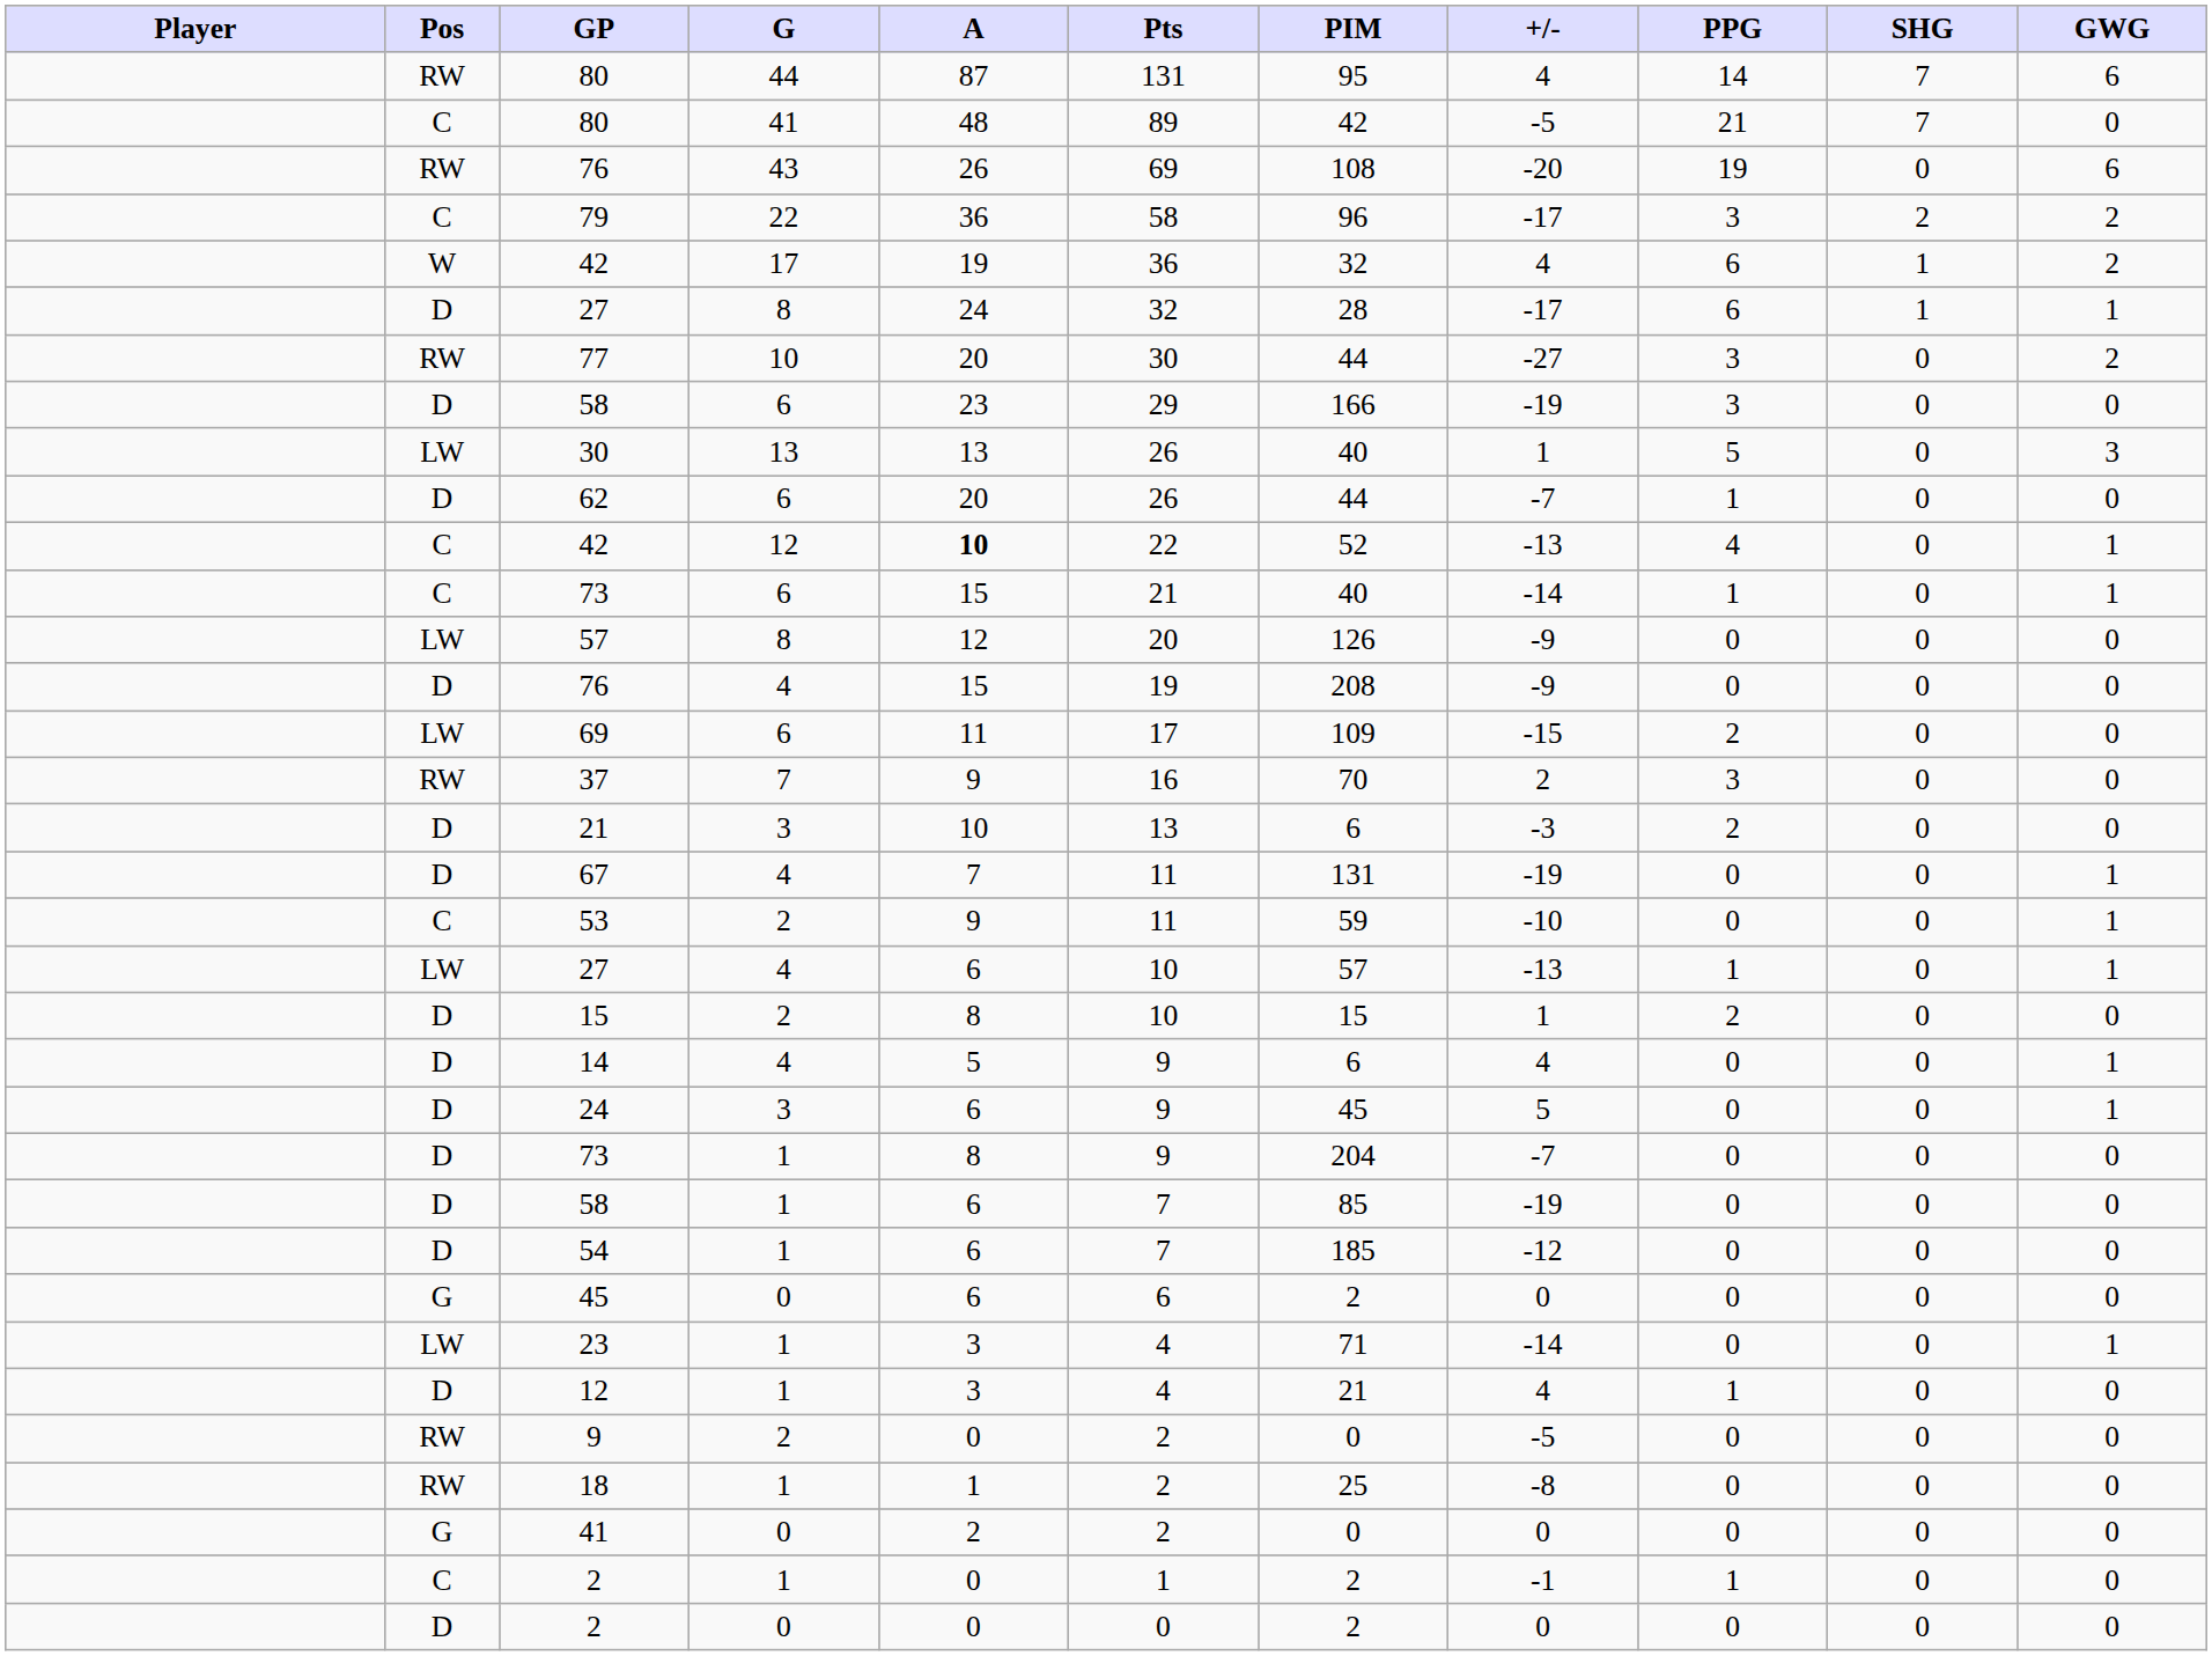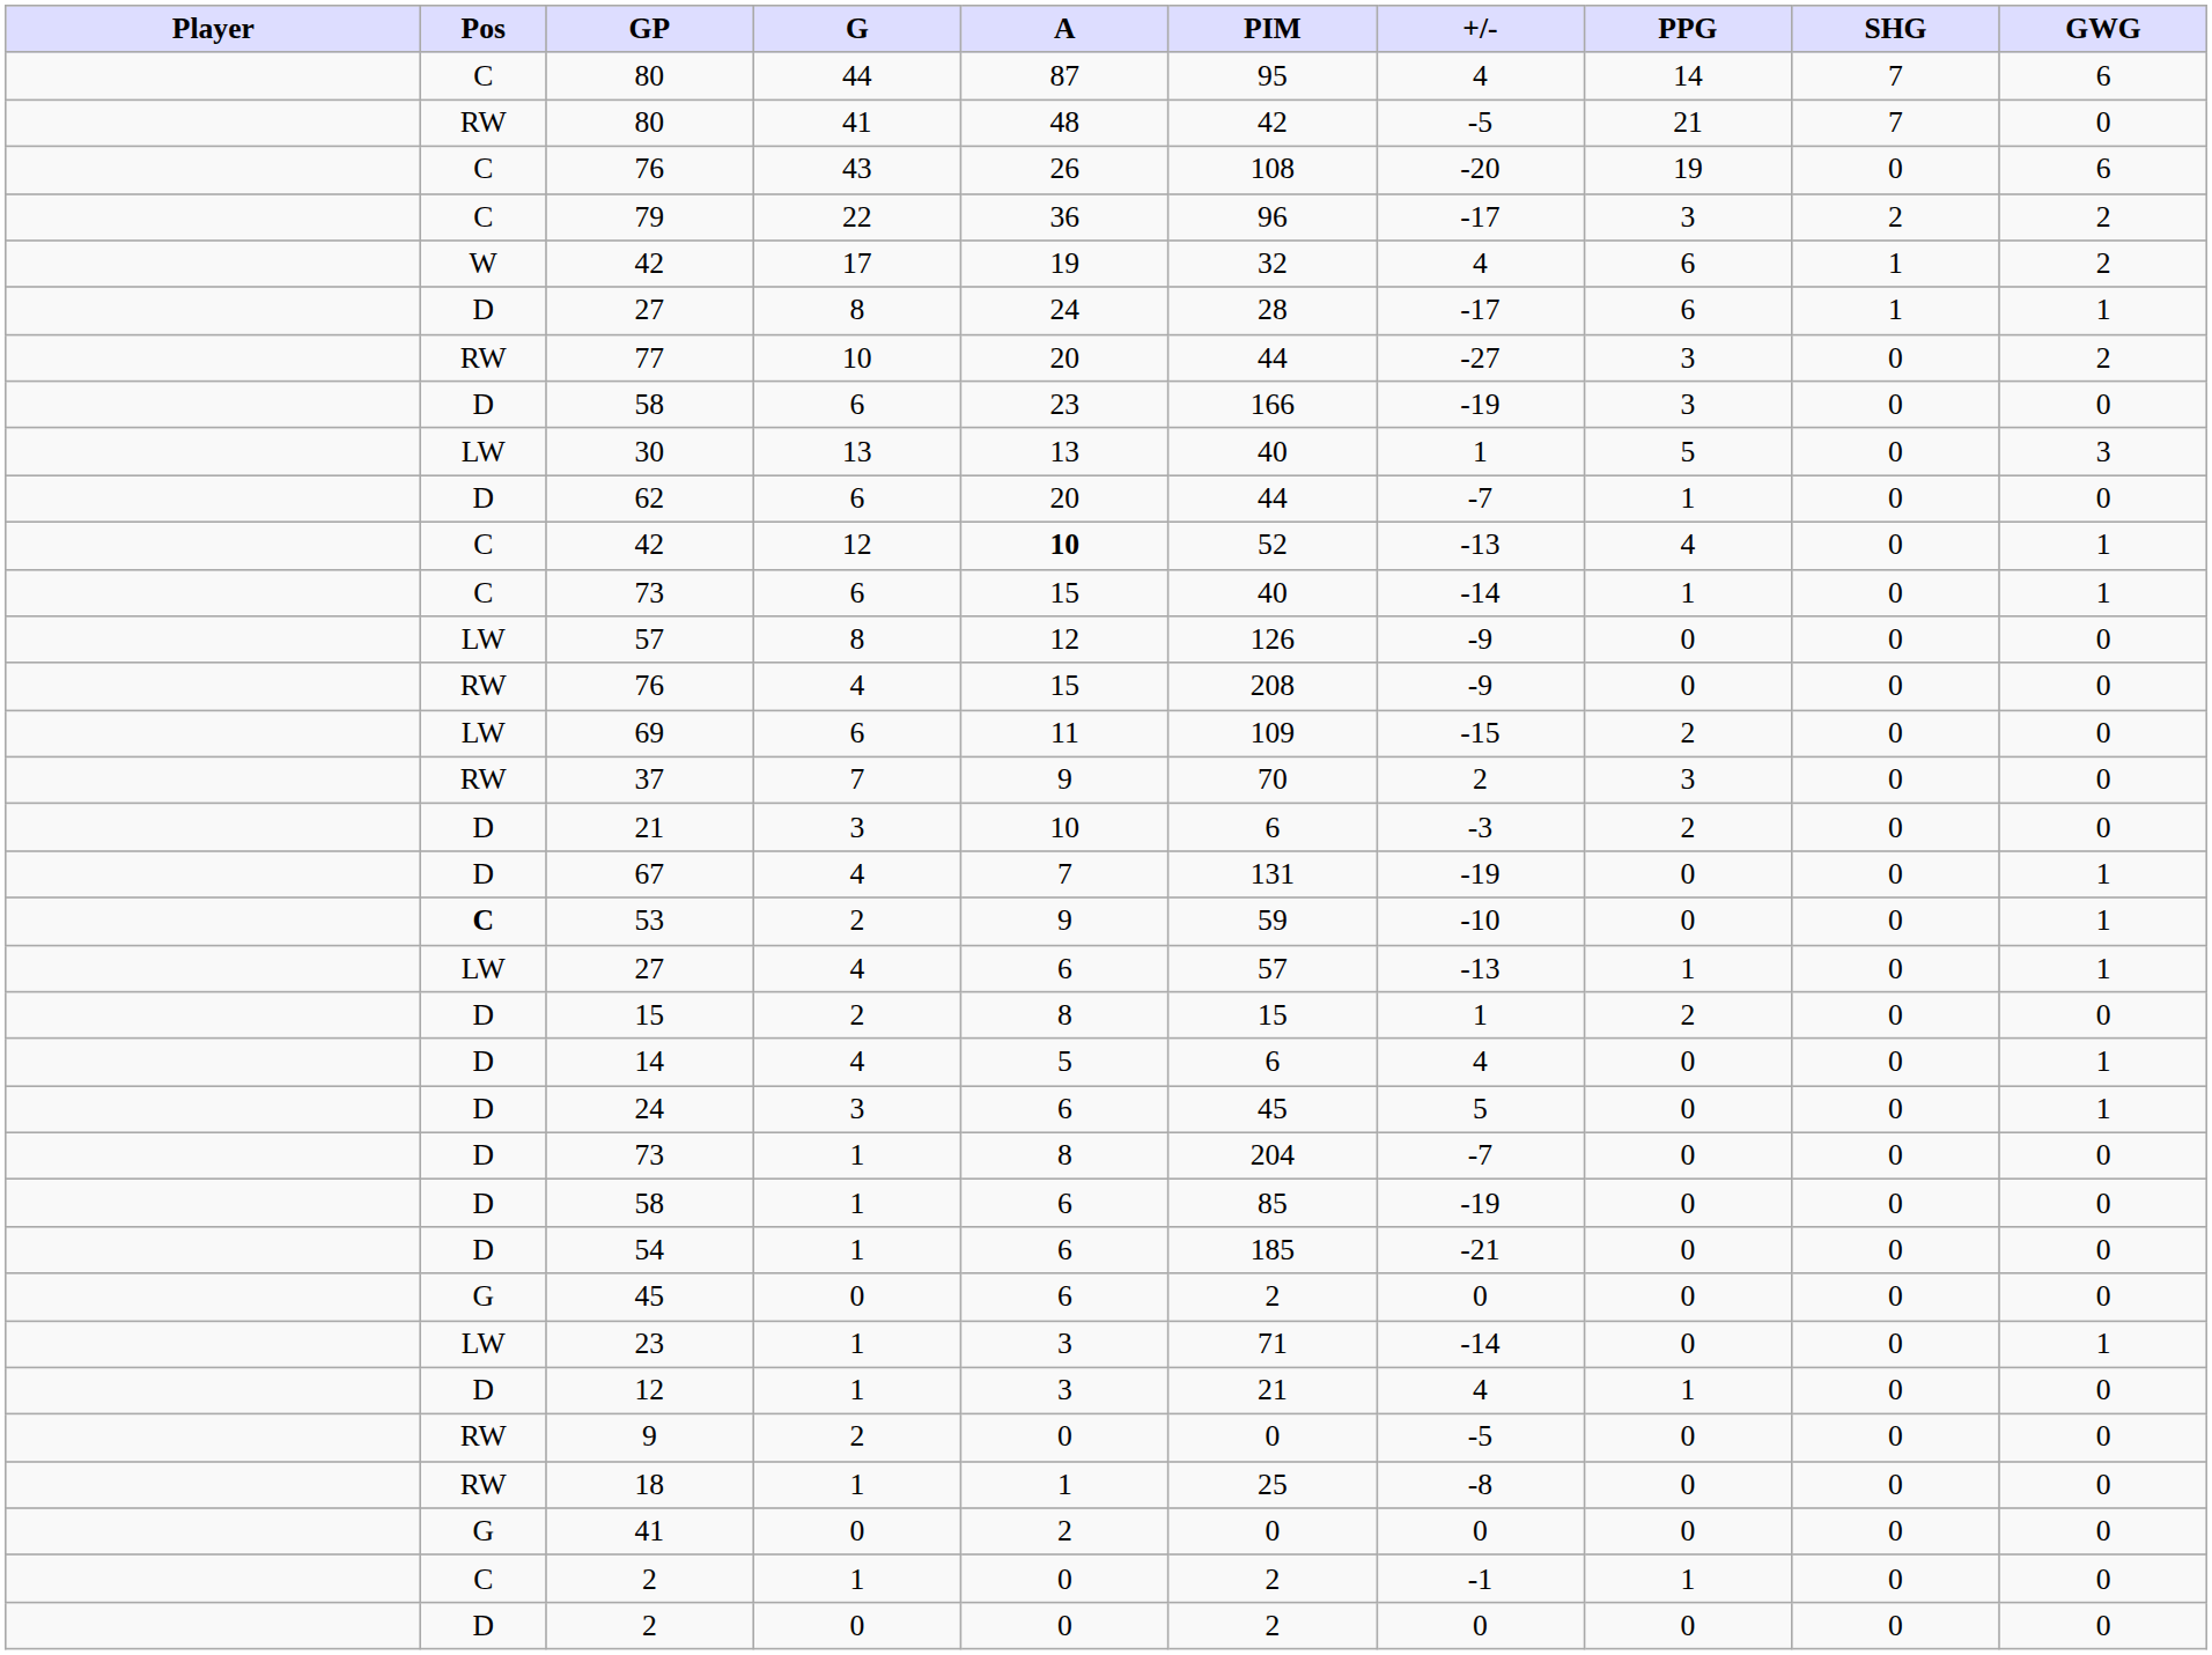 <table style="width:60%;" class="wikitable sortable">
 <tr style="text-align:center;">
 <th style="background:#ddf; width:10%;">Player</th>
 <th style="background:#ddf; width:3%;" title="Position">Pos</th>
 <th style="background:#ddf; width:5%;" title="Games played">GP</th>
 <th style="background:#ddf; width:5%;" title="Goals">G</th>
 <th style="background:#ddf; width:5%;" title="Assists">A</th>
-<th style="background:#ddf; width:5%;" title="Points">Pts</th>
 <th style="background:#ddf; width:5%;" title="Penalties in Minutes">PIM</th>
 <th style="background:#ddf; width:5%;" title="Plus/minus">+/-</th>
 <th style="background:#ddf; width:5%;" title="Power play goals">PPG</th>
 <th style="background:#ddf; width:5%;" title="Short-handed goals">SHG</th>
 <th style="background:#ddf; width:5%;" title="Game-winning goals">GWG</th>
 </tr>
 <tr style="text-align:center;">
 <td style="text-align:right;"></td>
-<td>RW</td>
+<td>C</td>
 <td>80</td>
 <td>44</td>
 <td>87</td>
-<td>131</td>
 <td>95</td>
 <td>4</td>
 <td>14</td>
 <td>7</td>
 <td>6</td>
 </tr>
 <tr style="text-align:center;">
 <td style="text-align:right;"></td>
-<td>C</td>
+<td>RW</td>
 <td>80</td>
 <td>41</td>
 <td>48</td>
-<td>89</td>
 <td>42</td>
 <td>-5</td>
 <td>21</td>
 <td>7</td>
 <td>0</td>
 </tr>
 <tr style="text-align:center;">
 <td style="text-align:right;"></td>
-<td>RW</td>
+<td>C</td>
 <td>76</td>
 <td>43</td>
 <td>26</td>
-<td>69</td>
 <td>108</td>
 <td>-20</td>
 <td>19</td>
 <td>0</td>
 <td>6</td>
 </tr>
 <tr style="text-align:center;">
 <td style="text-align:right;"></td>
 <td>C</td>
 <td>79</td>
 <td>22</td>
 <td>36</td>
-<td>58</td>
 <td>96</td>
 <td>-17</td>
 <td>3</td>
 <td>2</td>
 <td>2</td>
 </tr>
 <tr style="text-align:center;">
 <td style="text-align:right;"></td>
 <td>W</td>
 <td>42</td>
 <td>17</td>
 <td>19</td>
-<td>36</td>
 <td>32</td>
 <td>4</td>
 <td>6</td>
 <td>1</td>
 <td>2</td>
 </tr>
 <tr style="text-align:center;">
 <td style="text-align:right;"></td>
 <td>D</td>
 <td>27</td>
 <td>8</td>
 <td>24</td>
-<td>32</td>
 <td>28</td>
 <td>-17</td>
 <td>6</td>
 <td>1</td>
 <td>1</td>
 </tr>
 <tr style="text-align:center;">
 <td style="text-align:right;"></td>
 <td>RW</td>
 <td>77</td>
 <td>10</td>
 <td>20</td>
-<td>30</td>
 <td>44</td>
 <td>-27</td>
 <td>3</td>
 <td>0</td>
 <td>2</td>
 </tr>
 <tr style="text-align:center;">
 <td style="text-align:right;"></td>
 <td>D</td>
 <td>58</td>
 <td>6</td>
 <td>23</td>
-<td>29</td>
 <td>166</td>
 <td>-19</td>
 <td>3</td>
 <td>0</td>
 <td>0</td>
 </tr>
 <tr style="text-align:center;">
 <td style="text-align:right;"></td>
 <td>LW</td>
 <td>30</td>
 <td>13</td>
 <td>13</td>
-<td>26</td>
 <td>40</td>
 <td>1</td>
 <td>5</td>
 <td>0</td>
 <td>3</td>
 </tr>
 <tr style="text-align:center;">
 <td style="text-align:right;"></td>
 <td>D</td>
 <td>62</td>
 <td>6</td>
 <td>20</td>
-<td>26</td>
 <td>44</td>
 <td>-7</td>
 <td>1</td>
 <td>0</td>
 <td>0</td>
 </tr>
 <tr style="text-align:center;">
 <td style="text-align:right;"></td>
 <td>C</td>
 <td>42</td>
 <td>12</td>
 <td><strong>10</strong></td>
-<td>22</td>
 <td>52</td>
 <td>-13</td>
 <td>4</td>
 <td>0</td>
 <td>1</td>
 </tr>
 <tr style="text-align:center;">
 <td style="text-align:right;"></td>
 <td>C</td>
 <td>73</td>
 <td>6</td>
 <td>15</td>
-<td>21</td>
 <td>40</td>
 <td>-14</td>
 <td>1</td>
 <td>0</td>
 <td>1</td>
 </tr>
 <tr style="text-align:center;">
 <td style="text-align:right;"></td>
 <td>LW</td>
 <td>57</td>
 <td>8</td>
 <td>12</td>
-<td>20</td>
 <td>126</td>
 <td>-9</td>
 <td>0</td>
 <td>0</td>
 <td>0</td>
 </tr>
 <tr style="text-align:center;">
 <td style="text-align:right;"></td>
-<td>D</td>
+<td>RW</td>
 <td>76</td>
 <td>4</td>
 <td>15</td>
-<td>19</td>
 <td>208</td>
 <td>-9</td>
 <td>0</td>
 <td>0</td>
 <td>0</td>
 </tr>
 <tr style="text-align:center;">
 <td style="text-align:right;"></td>
 <td>LW</td>
 <td>69</td>
 <td>6</td>
 <td>11</td>
-<td>17</td>
 <td>109</td>
 <td>-15</td>
 <td>2</td>
 <td>0</td>
 <td>0</td>
 </tr>
 <tr style="text-align:center;">
 <td style="text-align:right;"></td>
 <td>RW</td>
 <td>37</td>
 <td>7</td>
 <td>9</td>
-<td>16</td>
 <td>70</td>
 <td>2</td>
 <td>3</td>
 <td>0</td>
 <td>0</td>
 </tr>
 <tr style="text-align:center;">
 <td style="text-align:right;"></td>
 <td>D</td>
 <td>21</td>
 <td>3</td>
 <td>10</td>
-<td>13</td>
 <td>6</td>
 <td>-3</td>
 <td>2</td>
 <td>0</td>
 <td>0</td>
 </tr>
 <tr style="text-align:center;">
 <td style="text-align:right;"></td>
 <td>D</td>
 <td>67</td>
 <td>4</td>
 <td>7</td>
-<td>11</td>
 <td>131</td>
 <td>-19</td>
 <td>0</td>
 <td>0</td>
 <td>1</td>
 </tr>
 <tr style="text-align:center;">
 <td style="text-align:right;"></td>
-<td>C</td>
+<td><strong>C</strong></td>
 <td>53</td>
 <td>2</td>
 <td>9</td>
-<td>11</td>
 <td>59</td>
 <td>-10</td>
 <td>0</td>
 <td>0</td>
 <td>1</td>
 </tr>
 <tr style="text-align:center;">
 <td style="text-align:right;"></td>
 <td>LW</td>
 <td>27</td>
 <td>4</td>
 <td>6</td>
-<td>10</td>
 <td>57</td>
 <td>-13</td>
 <td>1</td>
 <td>0</td>
 <td>1</td>
 </tr>
 <tr style="text-align:center;">
 <td style="text-align:right;"></td>
 <td>D</td>
 <td>15</td>
 <td>2</td>
 <td>8</td>
-<td>10</td>
 <td>15</td>
 <td>1</td>
 <td>2</td>
 <td>0</td>
 <td>0</td>
 </tr>
 <tr style="text-align:center;">
 <td style="text-align:right;"></td>
 <td>D</td>
 <td>14</td>
 <td>4</td>
 <td>5</td>
-<td>9</td>
 <td>6</td>
 <td>4</td>
 <td>0</td>
 <td>0</td>
 <td>1</td>
 </tr>
 <tr style="text-align:center;">
 <td style="text-align:right;"></td>
 <td>D</td>
 <td>24</td>
 <td>3</td>
 <td>6</td>
-<td>9</td>
 <td>45</td>
 <td>5</td>
 <td>0</td>
 <td>0</td>
 <td>1</td>
 </tr>
 <tr style="text-align:center;">
 <td style="text-align:right;"></td>
 <td>D</td>
 <td>73</td>
 <td>1</td>
 <td>8</td>
-<td>9</td>
 <td>204</td>
 <td>-7</td>
 <td>0</td>
 <td>0</td>
 <td>0</td>
 </tr>
 <tr style="text-align:center;">
 <td style="text-align:right;"></td>
 <td>D</td>
 <td>58</td>
 <td>1</td>
 <td>6</td>
-<td>7</td>
 <td>85</td>
 <td>-19</td>
 <td>0</td>
 <td>0</td>
 <td>0</td>
 </tr>
 <tr style="text-align:center;">
 <td style="text-align:right;"></td>
 <td>D</td>
 <td>54</td>
 <td>1</td>
 <td>6</td>
-<td>7</td>
 <td>185</td>
-<td>-12</td>
+<td>-21</td>
 <td>0</td>
 <td>0</td>
 <td>0</td>
 </tr>
 <tr style="text-align:center;">
 <td style="text-align:right;"></td>
 <td>G</td>
 <td>45</td>
 <td>0</td>
-<td>6</td>
 <td>6</td>
 <td>2</td>
 <td>0</td>
 <td>0</td>
 <td>0</td>
 <td>0</td>
 </tr>
 <tr style="text-align:center;">
 <td style="text-align:right;"></td>
 <td>LW</td>
 <td>23</td>
 <td>1</td>
 <td>3</td>
-<td>4</td>
 <td>71</td>
 <td>-14</td>
 <td>0</td>
 <td>0</td>
 <td>1</td>
 </tr>
 <tr style="text-align:center;">
 <td style="text-align:right;"></td>
 <td>D</td>
 <td>12</td>
 <td>1</td>
 <td>3</td>
-<td>4</td>
 <td>21</td>
 <td>4</td>
 <td>1</td>
 <td>0</td>
 <td>0</td>
 </tr>
 <tr style="text-align:center;">
 <td style="text-align:right;"></td>
 <td>RW</td>
 <td>9</td>
 <td>2</td>
 <td>0</td>
-<td>2</td>
 <td>0</td>
 <td>-5</td>
 <td>0</td>
 <td>0</td>
 <td>0</td>
 </tr>
 <tr style="text-align:center;">
 <td style="text-align:right;"></td>
 <td>RW</td>
 <td>18</td>
 <td>1</td>
 <td>1</td>
-<td>2</td>
 <td>25</td>
 <td>-8</td>
 <td>0</td>
 <td>0</td>
 <td>0</td>
 </tr>
 <tr style="text-align:center;">
 <td style="text-align:right;"></td>
 <td>G</td>
 <td>41</td>
 <td>0</td>
-<td>2</td>
 <td>2</td>
 <td>0</td>
 <td>0</td>
 <td>0</td>
 <td>0</td>
 <td>0</td>
 </tr>
 <tr style="text-align:center;">
 <td style="text-align:right;"></td>
 <td>C</td>
 <td>2</td>
 <td>1</td>
 <td>0</td>
-<td>1</td>
 <td>2</td>
 <td>-1</td>
 <td>1</td>
 <td>0</td>
 <td>0</td>
 </tr>
 <tr style="text-align:center;">
 <td style="text-align:right;"></td>
 <td>D</td>
 <td>2</td>
 <td>0</td>
 <td>0</td>
-<td>0</td>
 <td>2</td>
 <td>0</td>
 <td>0</td>
 <td>0</td>
 <td>0</td>
 </tr>
 </table>
